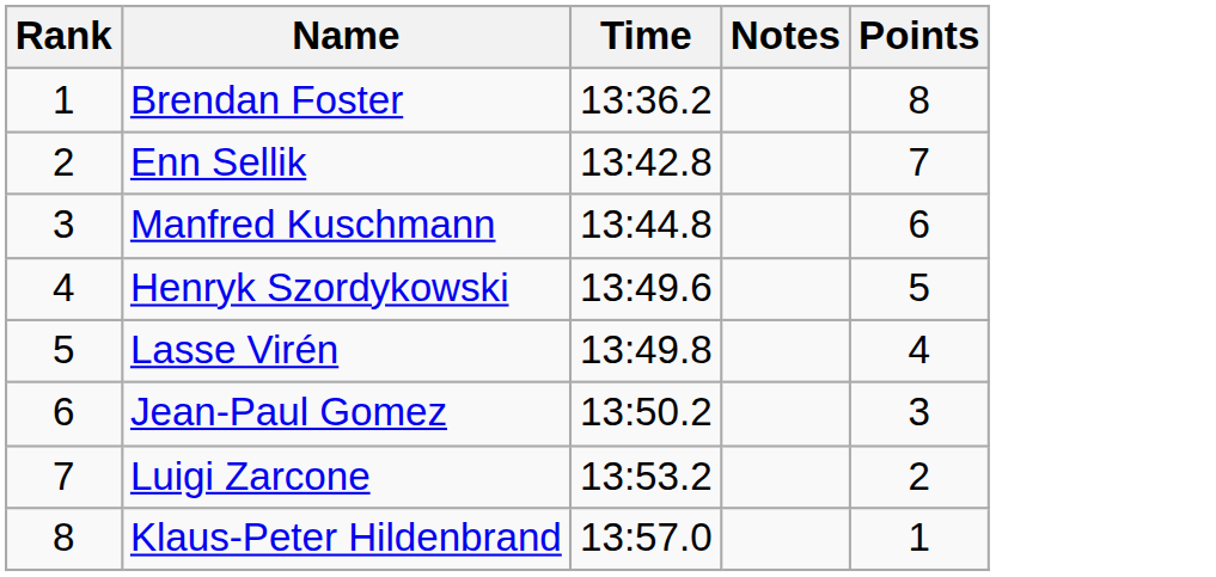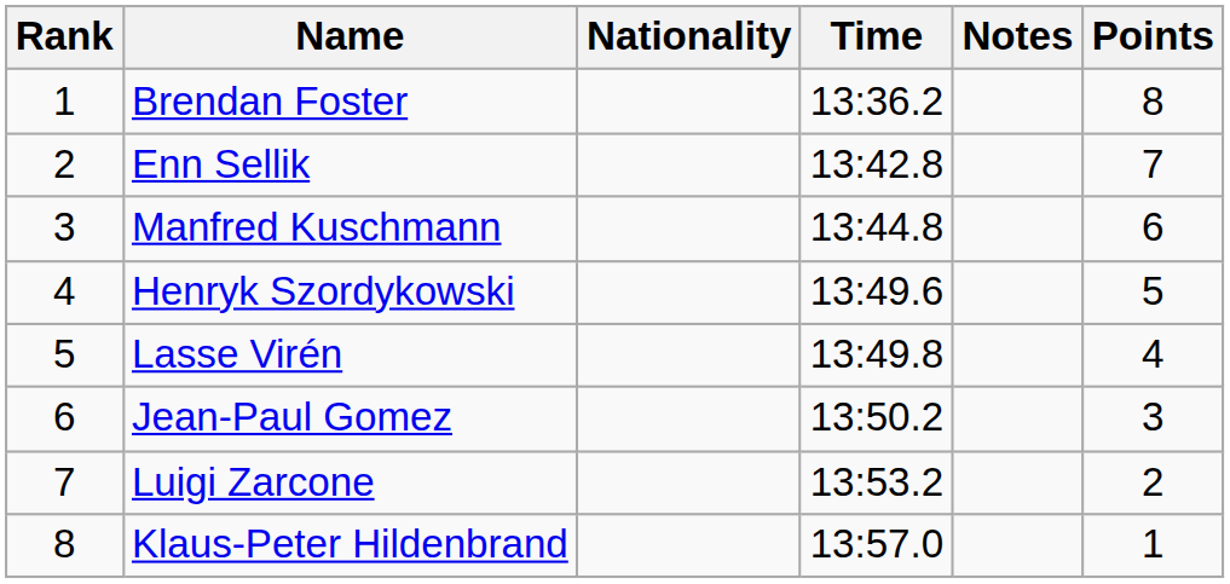 <table class="wikitable sortable" style="text-align:center">
 <tr>
 <th>Rank</th>
 <th>Name</th>
+<th>Nationality</th>
 <th>Time</th>
 <th>Notes</th>
 <th>Points</th>
 </tr>
 <tr>
 <td>1</td>
 <td align=left><a href='#'>Brendan Foster</a></td>
+<td align=left></td>
 <td>13:36.2</td>
 <td></td>
 <td>8</td>
 </tr>
 <tr>
 <td>2</td>
 <td align=left><a href='#'>Enn Sellik</a></td>
+<td align=left></td>
 <td>13:42.8</td>
 <td></td>
 <td>7</td>
 </tr>
 <tr>
 <td>3</td>
 <td align=left><a href='#'>Manfred Kuschmann</a></td>
+<td align=left></td>
 <td>13:44.8</td>
 <td></td>
 <td>6</td>
 </tr>
 <tr>
 <td>4</td>
 <td align=left><a href='#'>Henryk Szordykowski</a></td>
+<td align=left></td>
 <td>13:49.6</td>
 <td></td>
 <td>5</td>
 </tr>
 <tr>
 <td>5</td>
 <td align=left><a href='#'>Lasse Virén</a></td>
+<td align=left></td>
 <td>13:49.8</td>
 <td></td>
 <td>4</td>
 </tr>
 <tr>
 <td>6</td>
 <td align=left><a href='#'>Jean-Paul Gomez</a></td>
+<td align=left></td>
 <td>13:50.2</td>
 <td></td>
 <td>3</td>
 </tr>
 <tr>
 <td>7</td>
 <td align=left><a href='#'>Luigi Zarcone</a></td>
+<td align=left></td>
 <td>13:53.2</td>
 <td></td>
 <td>2</td>
 </tr>
 <tr>
 <td>8</td>
 <td align=left><a href='#'>Klaus-Peter Hildenbrand</a></td>
+<td align=left></td>
 <td>13:57.0</td>
 <td></td>
 <td>1</td>
 </tr>
 </table>
